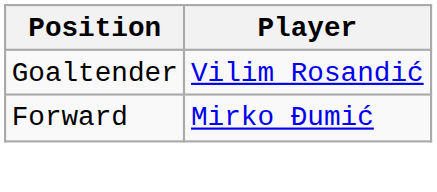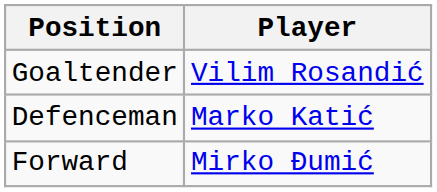 <table class="wikitable">
 <tr>
 <th>Position</th>
 <th>Player</th>
 </tr>
 <tr>
 <td>Goaltender</td>
 <td> <a href='#'>Vilim Rosandić</a></td>
 </tr>
 <tr>
+<td>Defenceman</td>
+<td> <a href='#'>Marko Katić</a></td>
+</tr>
+<tr>
 <td>Forward</td>
 <td> <a href='#'>Mirko Đumić</a></td>
 </tr>
 </table>
